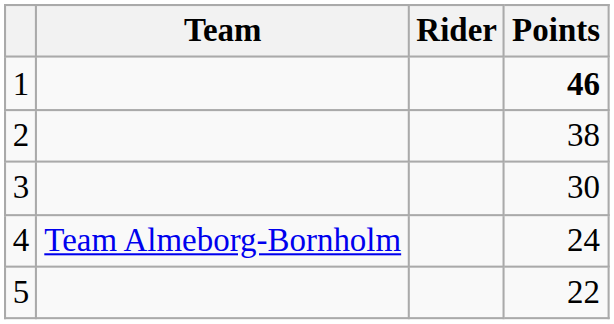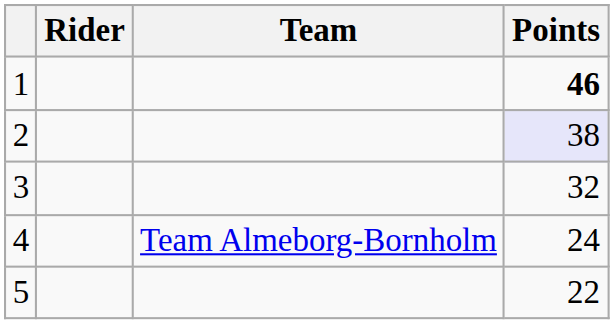 <table class="wikitable">
 <tr>
 <th></th>
+<th>Rider</th>
 <th>Team</th>
-<th>Rider</th>
 <th>Points</th>
 </tr>
 <tr>
 <td>1</td>
+<td> </td>
 <td></td>
-<td> </td>
 <td style="text-align:right;"><strong>46</strong></td>
 </tr>
 <tr>
 <td>2</td>
 <td></td>
 <td></td>
-<td style="text-align:right;">38</td>
+<td style="background: lavender; text-align:right;">38</td>
 </tr>
 <tr>
 <td>3</td>
 <td></td>
 <td></td>
-<td style="text-align:right;">30</td>
+<td style="text-align:right;">32</td>
 </tr>
 <tr>
 <td>4</td>
+<td></td>
 <td><a href='#'>Team Almeborg-Bornholm</a></td>
-<td></td>
 <td style="text-align:right;">24</td>
 </tr>
 <tr>
 <td>5</td>
 <td></td>
 <td></td>
 <td style="text-align:right;">22</td>
 </tr>
 </table>
